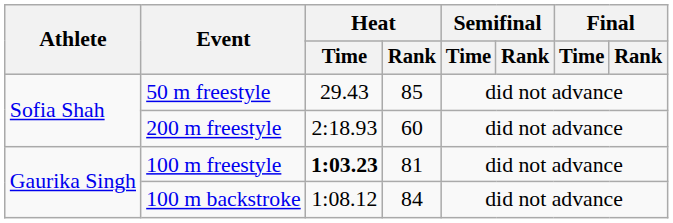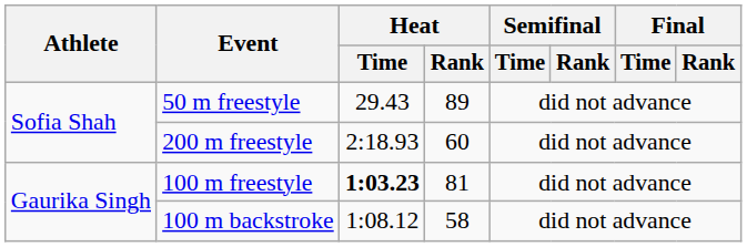 <table class=wikitable style="font-size:90%">
 <tr>
 <th rowspan="2">Athlete</th>
 <th rowspan="2">Event</th>
 <th colspan="2">Heat</th>
 <th colspan="2">Semifinal</th>
 <th colspan="2">Final</th>
 </tr>
 <tr style="font-size:95%">
 <th>Time</th>
 <th>Rank</th>
 <th>Time</th>
 <th>Rank</th>
 <th>Time</th>
 <th>Rank</th>
 </tr>
 <tr align=center>
 <td align=left rowspan=2><a href='#'>Sofia Shah</a></td>
 <td align=left><a href='#'>50 m freestyle</a></td>
 <td>29.43</td>
-<td>85</td>
+<td>89</td>
 <td colspan=4>did not advance</td>
 </tr>
 <tr align=center>
 <td align=left><a href='#'>200 m freestyle</a></td>
 <td>2:18.93</td>
 <td>60</td>
 <td colspan=4>did not advance</td>
 </tr>
 <tr align=center>
 <td align=left rowspan=2><a href='#'>Gaurika Singh</a></td>
 <td align=left><a href='#'>100 m freestyle</a></td>
 <td><strong>1:03.23</strong></td>
 <td>81</td>
 <td colspan=4>did not advance</td>
 </tr>
 <tr align=center>
 <td align=left><a href='#'>100 m backstroke</a></td>
 <td>1:08.12</td>
-<td>84</td>
+<td>58</td>
 <td colspan=4>did not advance</td>
 </tr>
 </table>
